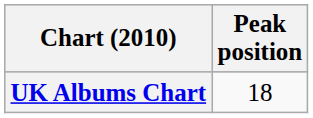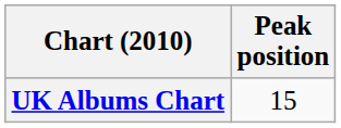 <table class="wikitable sortable plainrowheaders">
 <tr>
 <th scope="col">Chart (2010)</th>
 <th scope="col">Peak<br>position</th>
 </tr>
 <tr>
 <th scope="row"><a href='#'>UK Albums Chart</a></th>
-<td align="center">18</td>
+<td align="center">15</td>
 </tr>
 </table>
